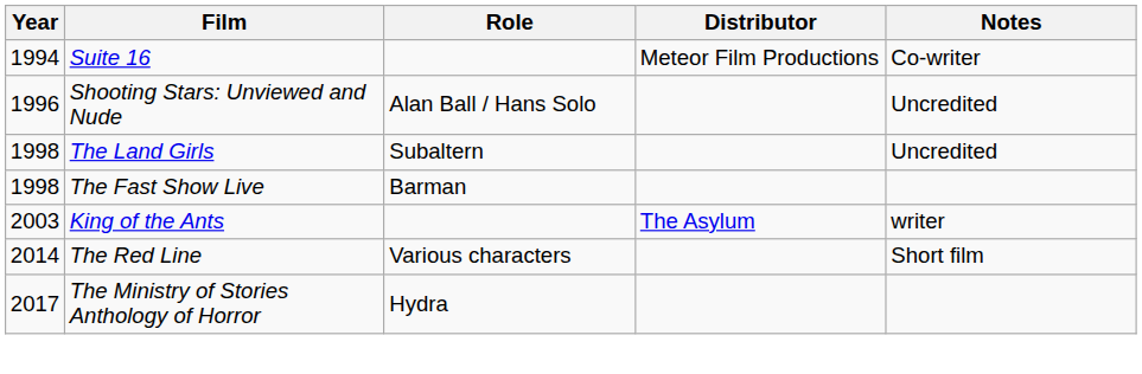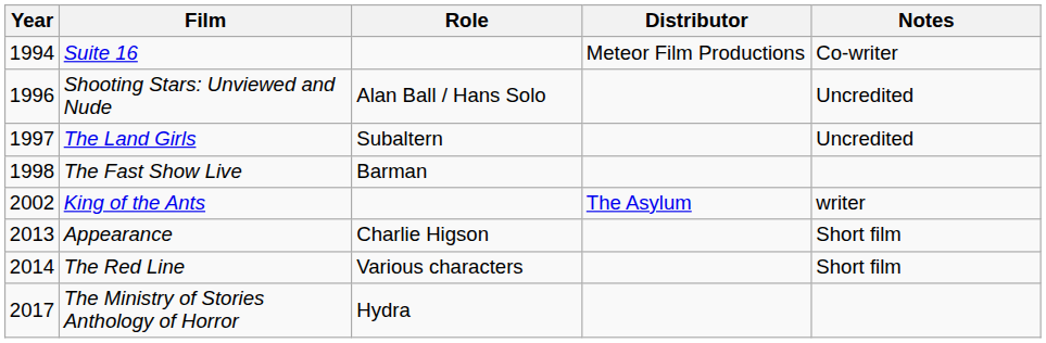 <table class="wikitable sortable">
 <tr>
 <th width="33">Year</th>
 <th width="225">Film</th>
 <th width="175">Role</th>
 <th width="175">Distributor</th>
 <th width="175">Notes</th>
 </tr>
 <tr>
 <td>1994</td>
 <td><em><a href='#'>Suite 16</a></em></td>
 <td></td>
 <td>Meteor Film Productions</td>
 <td>Co-writer</td>
 </tr>
 <tr>
 <td>1996</td>
 <td><em>Shooting Stars: Unviewed and Nude</em></td>
 <td>Alan Ball / Hans Solo</td>
 <td></td>
 <td>Uncredited</td>
 </tr>
 <tr>
-<td>1998</td>
+<td>1997</td>
 <td><em><a href='#'>The Land Girls</a></em></td>
 <td>Subaltern</td>
 <td></td>
 <td>Uncredited</td>
 </tr>
 <tr>
 <td>1998</td>
 <td><em>The Fast Show Live</em></td>
 <td>Barman</td>
 <td></td>
 <td></td>
 </tr>
 <tr>
-<td>2003</td>
+<td>2002</td>
 <td><em><a href='#'>King of the Ants</a></em></td>
 <td></td>
 <td><a href='#'>The Asylum</a></td>
 <td>writer</td>
+</tr>
+<tr>
+<td>2013</td>
+<td><em>Appearance</em></td>
+<td>Charlie Higson</td>
+<td></td>
+<td>Short film</td>
 </tr>
 <tr>
 <td>2014</td>
 <td><em>The Red Line</em></td>
 <td>Various characters</td>
 <td></td>
 <td>Short film</td>
 </tr>
 <tr>
 <td>2017</td>
 <td><em>The Ministry of Stories Anthology of Horror</em></td>
 <td>Hydra</td>
 <td></td>
 <td></td>
 </tr>
 </table>
